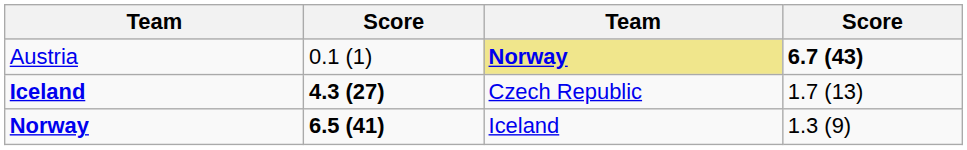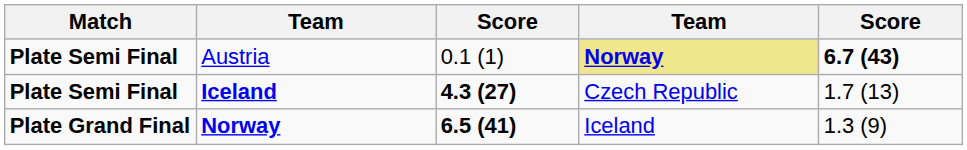 <table class="wikitable" width=700>
 <tr>
+<th width=12%>Match</th>
 <th width=15%>Team</th>
 <th width=9%>Score</th>
 <th width=15%>Team</th>
 <th width=9%>Score</th>
 </tr>
 <tr style="vertical-align: top;">
+<td><strong>Plate Semi Final</strong></td>
 <td> <a href='#'>Austria</a></td>
 <td>0.1 (1)</td>
 <td style="background: khaki;"> <strong><a href='#'>Norway</a></strong></td>
 <td><strong>6.7 (43)</strong></td>
 </tr>
 <tr>
+<td><strong>Plate Semi Final</strong></td>
 <td> <strong><a href='#'>Iceland</a></strong></td>
 <td><strong>4.3 (27)</strong></td>
 <td> <a href='#'>Czech Republic</a></td>
 <td>1.7 (13)</td>
 </tr>
 <tr>
+<td><strong>Plate Grand Final</strong></td>
 <td> <strong><a href='#'>Norway</a></strong></td>
 <td><strong>6.5 (41)</strong></td>
 <td> <a href='#'>Iceland</a></td>
 <td>1.3 (9)</td>
 </tr>
 </table>
